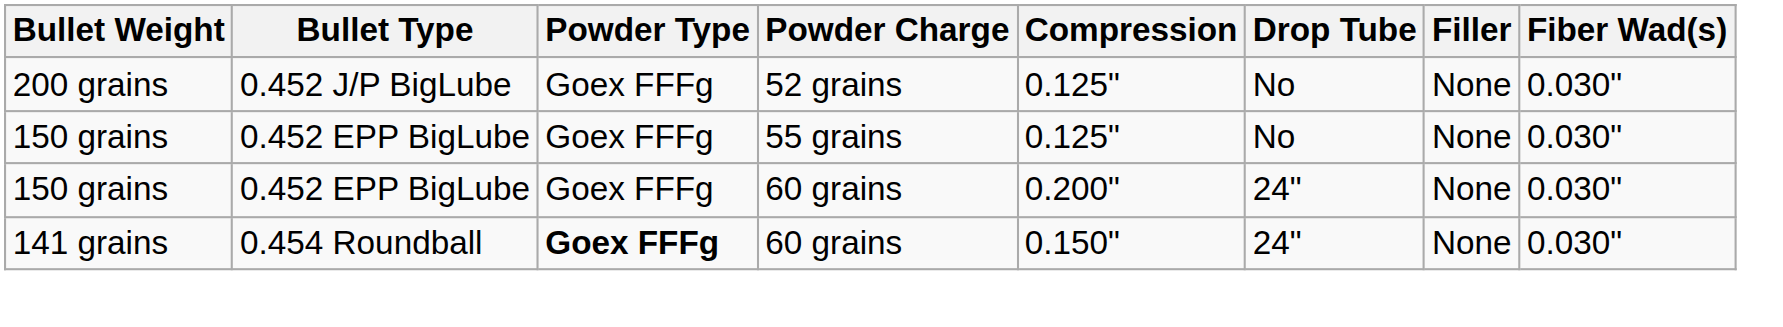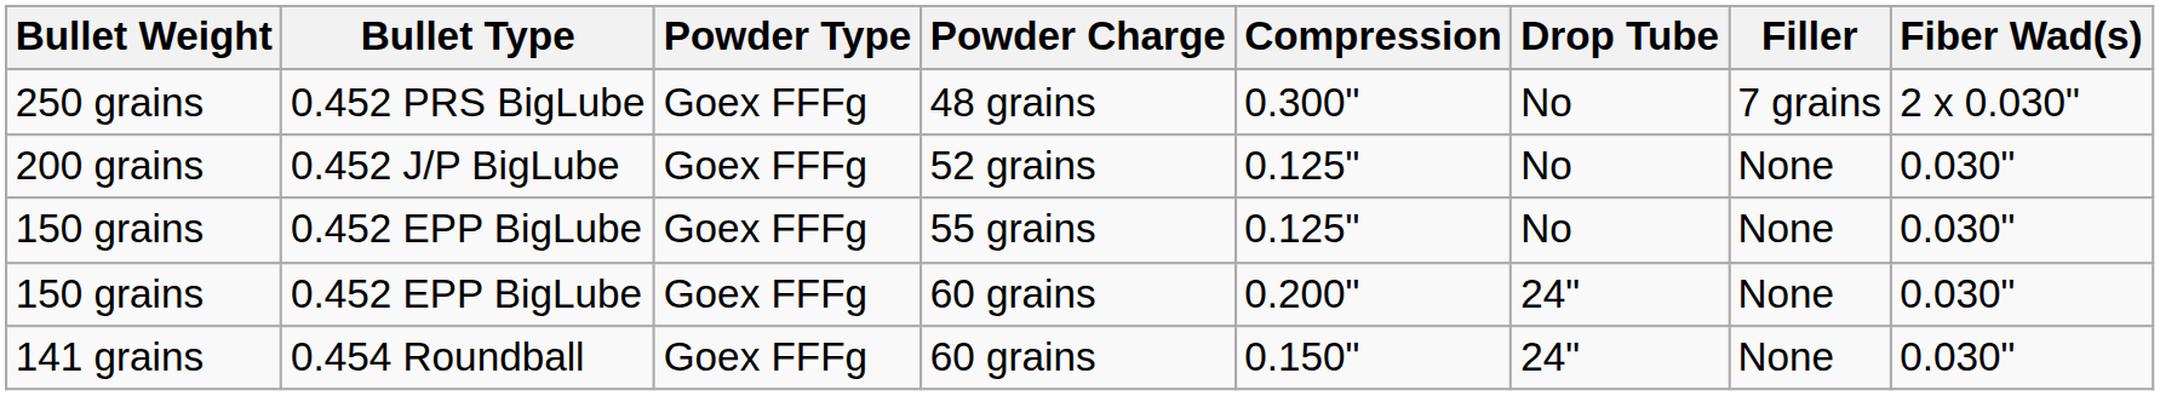 <table class="wikitable sortable">
 <tr>
 <th>Bullet Weight</th>
 <th>Bullet Type</th>
 <th>Powder Type</th>
 <th>Powder Charge</th>
 <th>Compression</th>
 <th>Drop Tube</th>
 <th>Filler</th>
 <th>Fiber Wad(s)</th>
+</tr>
+<tr>
+<td>250 grains</td>
+<td>0.452 PRS BigLube</td>
+<td>Goex FFFg</td>
+<td>48 grains</td>
+<td>0.300"</td>
+<td>No</td>
+<td>7 grains</td>
+<td>2 x 0.030"</td>
 </tr>
 <tr>
 <td>200 grains</td>
 <td>0.452 J/P BigLube</td>
 <td>Goex FFFg</td>
 <td>52 grains</td>
 <td>0.125"</td>
 <td>No</td>
 <td>None</td>
 <td>0.030"</td>
 </tr>
 <tr>
 <td>150 grains</td>
 <td>0.452 EPP BigLube</td>
 <td>Goex FFFg</td>
 <td>55 grains</td>
 <td>0.125"</td>
 <td>No</td>
 <td>None</td>
 <td>0.030"</td>
 </tr>
 <tr>
 <td>150 grains</td>
 <td>0.452 EPP BigLube</td>
 <td>Goex FFFg</td>
 <td>60 grains</td>
 <td>0.200"</td>
 <td>24"</td>
 <td>None</td>
 <td>0.030"</td>
 </tr>
 <tr>
 <td>141 grains</td>
 <td>0.454 Roundball</td>
-<td><strong>Goex FFFg</strong></td>
+<td>Goex FFFg</td>
 <td>60 grains</td>
 <td>0.150"</td>
 <td>24"</td>
 <td>None</td>
 <td>0.030"</td>
 </tr>
 </table>
